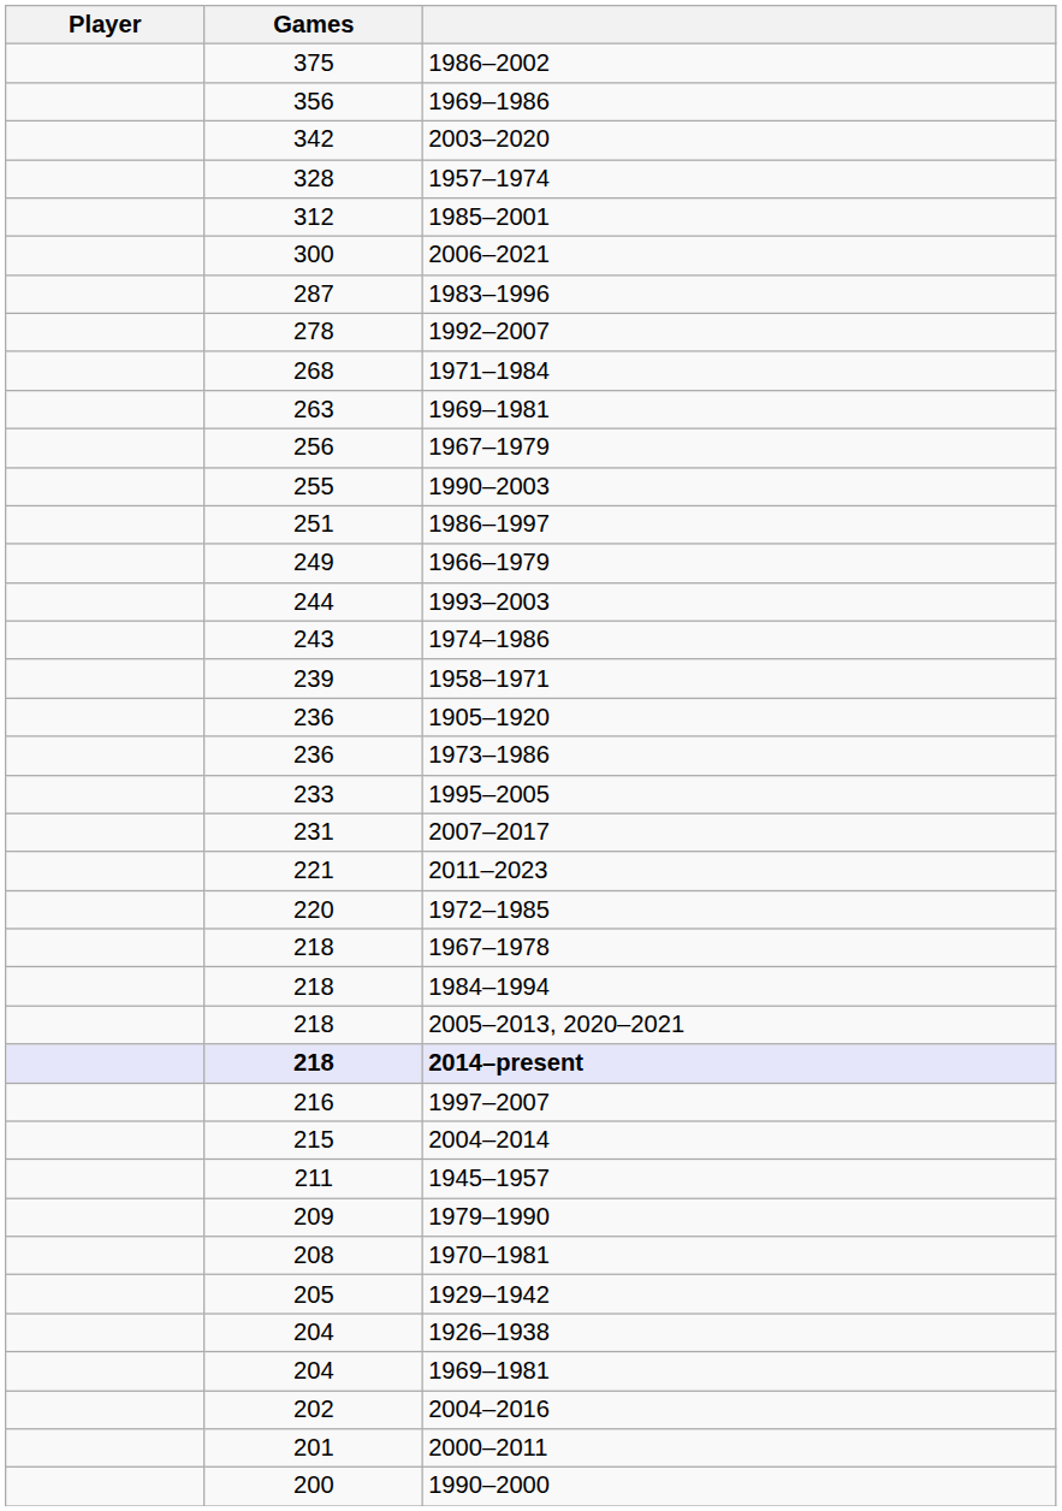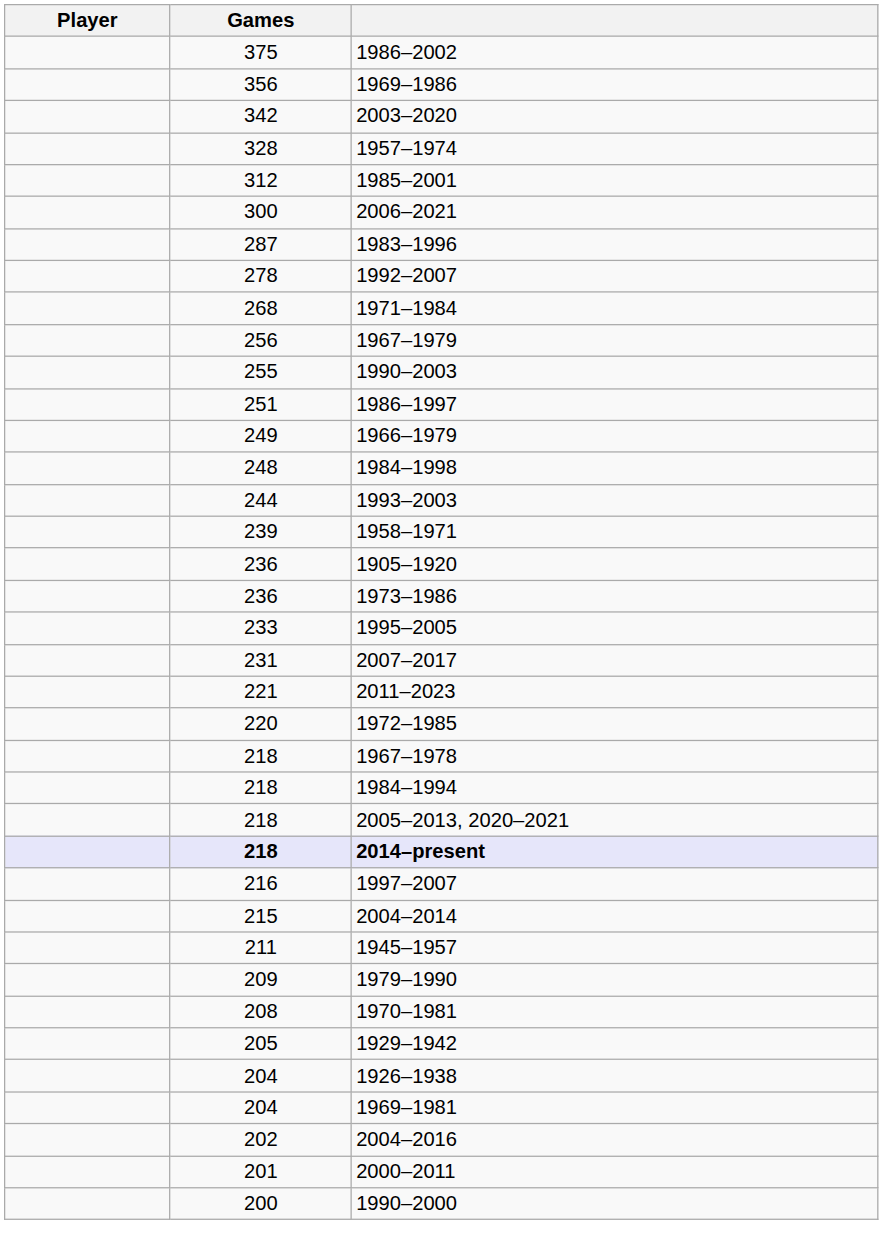 <table class="wikitable sortable" width=35%>
 <tr>
 <th>Player</th>
 <th>Games</th>
 <th></th>
 </tr>
 <tr>
 <td></td>
 <td align=center>375</td>
 <td>1986–2002</td>
 </tr>
 <tr>
 <td></td>
 <td align=center>356</td>
 <td>1969–1986</td>
 </tr>
 <tr>
 <td></td>
 <td align=center>342</td>
 <td>2003–2020</td>
 </tr>
 <tr>
 <td></td>
 <td align=center>328</td>
 <td>1957–1974</td>
 </tr>
 <tr>
 <td></td>
 <td align=center>312</td>
 <td>1985–2001</td>
 </tr>
 <tr>
 <td></td>
 <td align=center>300</td>
 <td>2006–2021</td>
 </tr>
 <tr>
 <td></td>
 <td align=center>287</td>
 <td>1983–1996</td>
 </tr>
 <tr>
 <td></td>
 <td align=center>278</td>
 <td>1992–2007</td>
 </tr>
 <tr>
 <td></td>
 <td align=center>268</td>
 <td>1971–1984</td>
 </tr>
 <tr>
 <td></td>
-<td align=center>263</td>
-<td>1969–1981</td>
-</tr>
-<tr>
-<td></td>
 <td align=center>256</td>
 <td>1967–1979</td>
 </tr>
 <tr>
 <td></td>
 <td align=center>255</td>
 <td>1990–2003</td>
 </tr>
 <tr>
 <td></td>
 <td align=center>251</td>
 <td>1986–1997</td>
 </tr>
 <tr>
 <td></td>
 <td align=center>249</td>
 <td>1966–1979</td>
 </tr>
 <tr>
 <td></td>
-<td align=center>244</td>
-<td>1993–2003</td>
+<td align=center>248</td>
+<td>1984–1998</td>
 </tr>
 <tr>
 <td></td>
-<td align=center>243</td>
-<td>1974–1986</td>
+<td align=center>244</td>
+<td>1993–2003</td>
 </tr>
 <tr>
 <td></td>
 <td align=center>239</td>
 <td>1958–1971</td>
 </tr>
 <tr>
 <td></td>
 <td align=center>236</td>
 <td>1905–1920</td>
 </tr>
 <tr>
 <td></td>
 <td align=center>236</td>
 <td>1973–1986</td>
 </tr>
 <tr>
 <td></td>
 <td align=center>233</td>
 <td>1995–2005</td>
 </tr>
 <tr>
 <td></td>
 <td align=center>231</td>
 <td>2007–2017</td>
 </tr>
 <tr>
 <td></td>
 <td align=center>221</td>
 <td>2011–2023</td>
 </tr>
 <tr>
 <td></td>
 <td align=center>220</td>
 <td>1972–1985</td>
 </tr>
 <tr>
 <td></td>
 <td align=center>218</td>
 <td>1967–1978</td>
 </tr>
 <tr>
 <td></td>
 <td align=center>218</td>
 <td>1984–1994</td>
 </tr>
 <tr>
 <td></td>
 <td align=center>218</td>
 <td>2005–2013, 2020–2021</td>
 </tr>
 <tr style=background:#E6E6FA>
 <td><strong></strong></td>
 <td align=center><strong>218</strong></td>
 <td><strong>2014–present</strong></td>
 </tr>
 <tr>
 <td></td>
 <td align=center>216</td>
 <td>1997–2007</td>
 </tr>
 <tr>
 <td></td>
 <td align=center>215</td>
 <td>2004–2014</td>
 </tr>
 <tr>
 <td></td>
 <td align=center>211</td>
 <td>1945–1957</td>
 </tr>
 <tr>
 <td></td>
 <td align=center>209</td>
 <td>1979–1990</td>
 </tr>
 <tr>
 <td></td>
 <td align=center>208</td>
 <td>1970–1981</td>
 </tr>
 <tr>
 <td></td>
 <td align=center>205</td>
 <td>1929–1942</td>
 </tr>
 <tr>
 <td></td>
 <td align=center>204</td>
 <td>1926–1938</td>
 </tr>
 <tr>
 <td></td>
 <td align=center>204</td>
 <td>1969–1981</td>
 </tr>
 <tr>
 <td></td>
 <td align=center>202</td>
 <td>2004–2016</td>
 </tr>
 <tr>
 <td></td>
 <td align=center>201</td>
 <td>2000–2011</td>
 </tr>
 <tr>
 <td></td>
 <td align=center>200</td>
 <td>1990–2000</td>
 </tr>
 </table>
